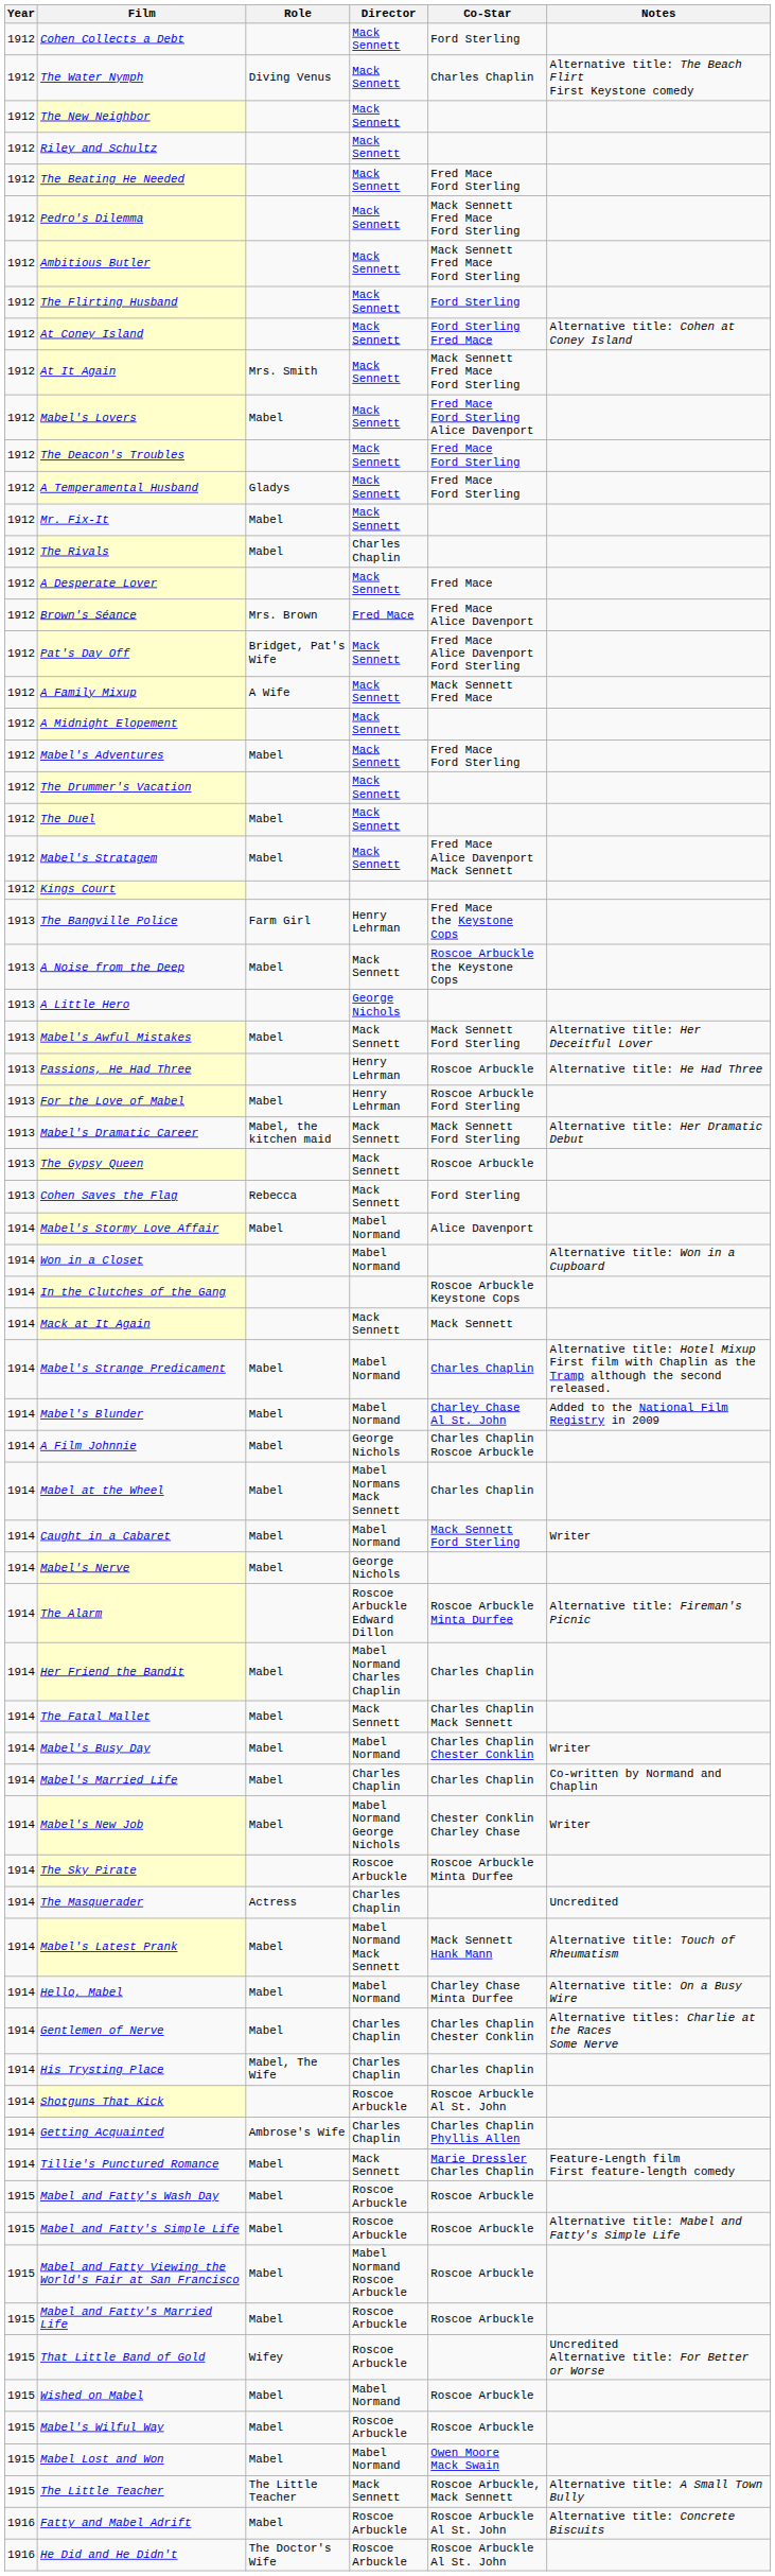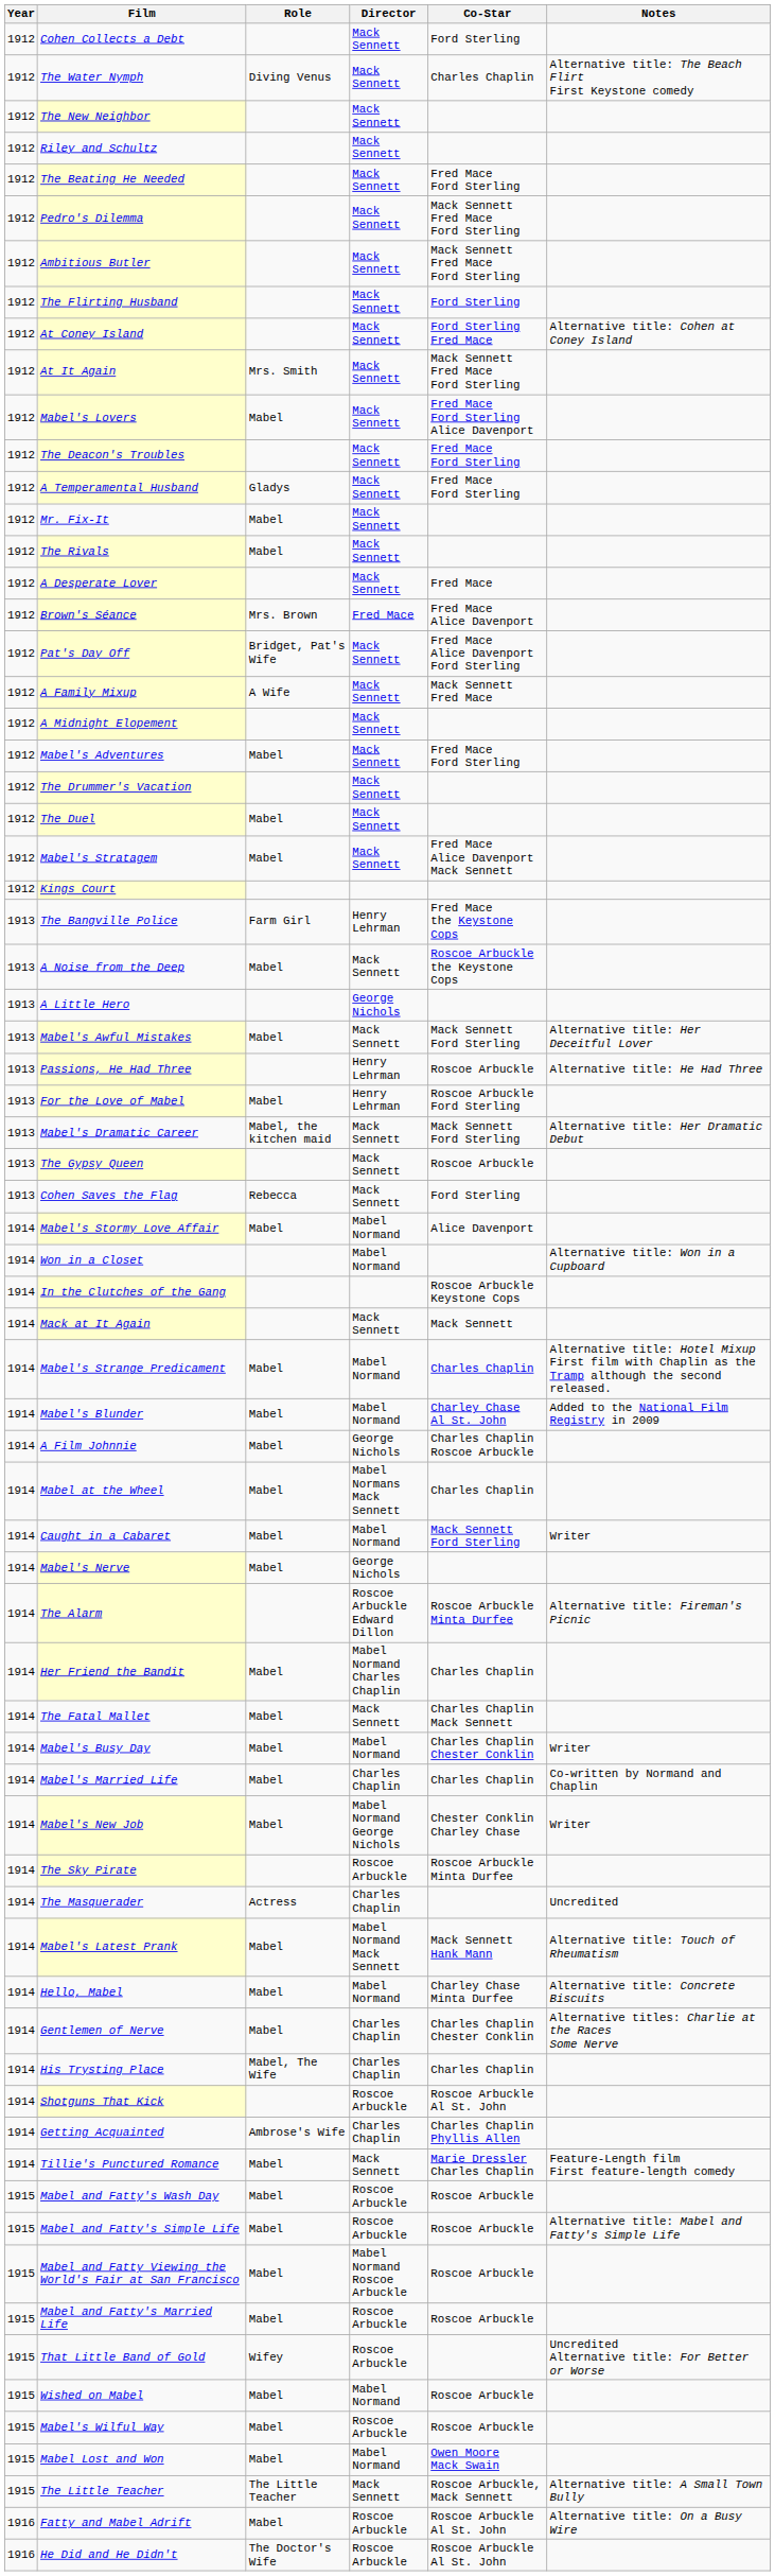 <table class="wikitable sortable">
 <tr>
 <th>Year</th>
 <th>Film</th>
 <th>Role</th>
 <th>Director</th>
 <th>Co-Star</th>
 <th class="unsortable">Notes</th>
 </tr>
 <tr>
 <td>1912</td>
 <td><em><a href='#'>Cohen Collects a Debt</a></em></td>
 <td></td>
 <td><a href='#'>Mack Sennett</a></td>
 <td>Ford Sterling</td>
 <td></td>
 </tr>
 <tr>
 <td>1912</td>
 <td><em><a href='#'>The Water Nymph</a></em></td>
 <td>Diving Venus</td>
 <td><a href='#'>Mack Sennett</a></td>
 <td>Charles Chaplin</td>
 <td>Alternative title: <em>The Beach Flirt</em><br>First Keystone comedy</td>
 </tr>
 <tr>
 <td>1912</td>
 <td style="background:#ffc;"><em><a href='#'>The New Neighbor</a></em> </td>
 <td></td>
 <td><a href='#'>Mack Sennett</a></td>
 <td></td>
 <td></td>
 </tr>
 <tr>
 <td>1912</td>
 <td><em><a href='#'>Riley and Schultz</a></em></td>
 <td></td>
 <td><a href='#'>Mack Sennett</a></td>
 <td></td>
 <td></td>
 </tr>
 <tr>
 <td>1912</td>
 <td style="background:#ffc;"><em><a href='#'>The Beating He Needed</a></em> </td>
 <td></td>
 <td><a href='#'>Mack Sennett</a></td>
 <td>Fred Mace <br> Ford Sterling</td>
 <td></td>
 </tr>
 <tr>
 <td>1912</td>
 <td style="background:#ffc;"><em><a href='#'>Pedro's Dilemma</a></em> </td>
 <td></td>
 <td><a href='#'>Mack Sennett</a></td>
 <td>Mack Sennett <br> Fred Mace <br> Ford Sterling</td>
 <td></td>
 </tr>
 <tr>
 <td>1912</td>
 <td style="background:#ffc;"><em><a href='#'>Ambitious Butler</a></em> </td>
 <td></td>
 <td><a href='#'>Mack Sennett</a></td>
 <td>Mack Sennett <br> Fred Mace <br> Ford Sterling</td>
 <td></td>
 </tr>
 <tr>
 <td>1912</td>
 <td style="background:#ffc;"><em><a href='#'>The Flirting Husband</a></em> </td>
 <td></td>
 <td><a href='#'>Mack Sennett</a></td>
 <td><a href='#'>Ford Sterling</a></td>
 <td></td>
 </tr>
 <tr>
 <td>1912</td>
 <td style="background:#ffc;"><em><a href='#'>At Coney Island</a></em> </td>
 <td></td>
 <td><a href='#'>Mack Sennett</a></td>
 <td><a href='#'>Ford Sterling</a><br><a href='#'>Fred Mace</a></td>
 <td>Alternative title: <em>Cohen at Coney Island</em></td>
 </tr>
 <tr>
 <td>1912</td>
 <td style="background:#ffc;"><em><a href='#'>At It Again</a></em> </td>
 <td>Mrs. Smith</td>
 <td><a href='#'>Mack Sennett</a></td>
 <td>Mack Sennett <br> Fred Mace <br> Ford Sterling</td>
 <td></td>
 </tr>
 <tr>
 <td>1912</td>
 <td style="background:#ffc;"><em><a href='#'>Mabel's Lovers</a></em> </td>
 <td>Mabel</td>
 <td><a href='#'>Mack Sennett</a></td>
 <td><a href='#'>Fred Mace</a><br><a href='#'>Ford Sterling</a> <br> Alice Davenport</td>
 <td></td>
 </tr>
 <tr>
 <td>1912</td>
 <td style="background:#ffc;"><em><a href='#'>The Deacon's Troubles</a></em> </td>
 <td></td>
 <td><a href='#'>Mack Sennett</a></td>
 <td><a href='#'>Fred Mace</a><br><a href='#'>Ford Sterling</a></td>
 <td></td>
 </tr>
 <tr>
 <td>1912</td>
 <td style="background:#ffc;"><em><a href='#'>A Temperamental Husband</a></em> </td>
 <td>Gladys</td>
 <td><a href='#'>Mack Sennett</a></td>
 <td>Fred Mace <br> Ford Sterling</td>
 <td></td>
 </tr>
 <tr>
 <td>1912</td>
 <td><em><a href='#'>Mr. Fix-It</a></em></td>
 <td>Mabel</td>
 <td><a href='#'>Mack Sennett</a></td>
 <td></td>
 <td></td>
 </tr>
 <tr>
 <td>1912</td>
 <td style="background:#ffc;"><em><a href='#'>The Rivals</a></em> </td>
 <td>Mabel</td>
-<td>Charles Chaplin</td>
+<td><a href='#'>Mack Sennett</a></td>
 <td></td>
 <td></td>
 </tr>
 <tr>
 <td>1912</td>
 <td style="background:#ffc;"><em><a href='#'>A Desperate Lover</a></em> </td>
 <td></td>
 <td><a href='#'>Mack Sennett</a></td>
 <td>Fred Mace</td>
 <td></td>
 </tr>
 <tr>
 <td>1912</td>
 <td style="background:#ffc;"><em><a href='#'>Brown's Séance</a></em> </td>
 <td>Mrs. Brown</td>
 <td><a href='#'>Fred Mace</a></td>
 <td>Fred Mace <br> Alice Davenport</td>
 <td></td>
 </tr>
 <tr>
 <td>1912</td>
 <td style="background:#ffc;"><em><a href='#'>Pat's Day Off</a></em> </td>
 <td>Bridget, Pat's Wife</td>
 <td><a href='#'>Mack Sennett</a></td>
 <td>Fred Mace <br> Alice Davenport <br> Ford Sterling</td>
 <td></td>
 </tr>
 <tr>
 <td>1912</td>
 <td style="background:#ffc;"><em><a href='#'>A Family Mixup</a></em> </td>
 <td>A Wife</td>
 <td><a href='#'>Mack Sennett</a></td>
 <td>Mack Sennett <br> Fred Mace</td>
 <td></td>
 </tr>
 <tr>
 <td>1912</td>
 <td style="background:#ffc;"><em><a href='#'>A Midnight Elopement</a></em> </td>
 <td></td>
 <td><a href='#'>Mack Sennett</a></td>
 <td></td>
 <td></td>
 </tr>
 <tr>
 <td>1912</td>
 <td><em><a href='#'>Mabel's Adventures</a></em></td>
 <td>Mabel</td>
 <td><a href='#'>Mack Sennett</a></td>
 <td>Fred Mace<br>Ford Sterling</td>
 <td></td>
 </tr>
 <tr>
 <td>1912</td>
 <td style="background:#ffc;"><em><a href='#'>The Drummer's Vacation</a></em> </td>
 <td></td>
 <td><a href='#'>Mack Sennett</a></td>
 <td></td>
 <td></td>
 </tr>
 <tr>
 <td>1912</td>
 <td style="background:#ffc;"><em><a href='#'>The Duel</a></em> </td>
 <td>Mabel</td>
 <td><a href='#'>Mack Sennett</a></td>
 <td></td>
 <td></td>
 </tr>
 <tr>
 <td>1912</td>
 <td><em><a href='#'>Mabel's Stratagem</a></em></td>
 <td>Mabel</td>
 <td><a href='#'>Mack Sennett</a></td>
 <td>Fred Mace <br> Alice Davenport <br> Mack Sennett</td>
 <td></td>
 </tr>
 <tr>
 <td>1912</td>
 <td style="background:#ffc;"><em><a href='#'>Kings Court</a></em> </td>
 <td></td>
 <td></td>
 <td></td>
 <td></td>
 </tr>
 <tr>
 <td>1913</td>
 <td><em><a href='#'>The Bangville Police</a></em></td>
 <td>Farm Girl</td>
 <td>Henry Lehrman</td>
 <td>Fred Mace<br>the <a href='#'>Keystone Cops</a></td>
 <td></td>
 </tr>
 <tr>
 <td>1913</td>
 <td><em><a href='#'>A Noise from the Deep</a></em></td>
 <td>Mabel</td>
 <td>Mack Sennett</td>
 <td><a href='#'>Roscoe Arbuckle</a><br>the Keystone Cops</td>
 <td></td>
 </tr>
 <tr>
 <td>1913</td>
 <td><em><a href='#'>A Little Hero</a></em></td>
 <td></td>
 <td><a href='#'>George Nichols</a></td>
 <td></td>
 <td></td>
 </tr>
 <tr>
 <td>1913</td>
 <td style="background:#ffc;"><em><a href='#'>Mabel's Awful Mistakes</a></em> </td>
 <td>Mabel</td>
 <td>Mack Sennett</td>
 <td>Mack Sennett<br>Ford Sterling</td>
 <td>Alternative title: <em>Her Deceitful Lover</em></td>
 </tr>
 <tr>
 <td>1913</td>
 <td style="background:#ffc;"><em><a href='#'>Passions, He Had Three</a></em> </td>
 <td></td>
 <td>Henry Lehrman</td>
 <td>Roscoe Arbuckle</td>
 <td>Alternative title: <em>He Had Three</em></td>
 </tr>
 <tr>
 <td>1913</td>
 <td style="background:#ffc;"><em><a href='#'>For the Love of Mabel</a></em> </td>
 <td>Mabel</td>
 <td>Henry Lehrman</td>
 <td>Roscoe Arbuckle<br>Ford Sterling</td>
 <td></td>
 </tr>
 <tr>
 <td>1913</td>
 <td><em><a href='#'>Mabel's Dramatic Career</a></em></td>
 <td>Mabel, the kitchen maid</td>
 <td>Mack Sennett</td>
 <td>Mack Sennett<br>Ford Sterling</td>
 <td>Alternative title: <em>Her Dramatic Debut</em></td>
 </tr>
 <tr>
 <td>1913</td>
 <td style="background:#ffc;"><em><a href='#'>The Gypsy Queen</a></em> </td>
 <td></td>
 <td>Mack Sennett</td>
 <td>Roscoe Arbuckle</td>
 <td></td>
 </tr>
 <tr>
 <td>1913</td>
 <td><em><a href='#'>Cohen Saves the Flag</a></em></td>
 <td>Rebecca</td>
 <td>Mack Sennett</td>
 <td>Ford Sterling</td>
 <td></td>
 </tr>
 <tr>
 <td>1914</td>
 <td style="background:#ffc;"><em><a href='#'>Mabel's Stormy Love Affair</a></em> </td>
 <td>Mabel</td>
 <td>Mabel Normand</td>
 <td>Alice Davenport</td>
 <td></td>
 </tr>
 <tr>
 <td>1914</td>
 <td><em><a href='#'>Won in a Closet</a></em></td>
 <td></td>
 <td>Mabel Normand</td>
 <td></td>
 <td>Alternative title: <em>Won in a Cupboard</em></td>
 </tr>
 <tr>
 <td>1914</td>
 <td style="background:#ffc;"><em><a href='#'>In the Clutches of the Gang</a></em> </td>
 <td></td>
 <td></td>
 <td>Roscoe Arbuckle<br>Keystone Cops</td>
 <td></td>
 </tr>
 <tr>
 <td>1914</td>
 <td style="background:#ffc;"><em><a href='#'>Mack at It Again</a></em> </td>
 <td></td>
 <td>Mack Sennett</td>
 <td>Mack Sennett</td>
 <td></td>
 </tr>
 <tr>
 <td>1914</td>
 <td><em><a href='#'>Mabel's Strange Predicament</a></em></td>
 <td>Mabel</td>
 <td>Mabel Normand</td>
 <td><a href='#'>Charles Chaplin</a></td>
 <td>Alternative title: <em>Hotel Mixup</em><br>First film with Chaplin as the <a href='#'>Tramp</a> although the second released.</td>
 </tr>
 <tr>
 <td>1914</td>
 <td><em><a href='#'>Mabel's Blunder</a></em></td>
 <td>Mabel</td>
 <td>Mabel Normand</td>
 <td><a href='#'>Charley Chase</a><br><a href='#'>Al St. John</a></td>
 <td>Added to the <a href='#'>National Film Registry</a> in 2009</td>
 </tr>
 <tr>
 <td>1914</td>
 <td><em><a href='#'>A Film Johnnie</a></em></td>
 <td>Mabel</td>
 <td>George Nichols</td>
 <td>Charles Chaplin<br>Roscoe Arbuckle</td>
 <td></td>
 </tr>
 <tr>
 <td>1914</td>
 <td><em><a href='#'>Mabel at the Wheel</a></em></td>
 <td>Mabel</td>
 <td>Mabel Normans<br>Mack Sennett</td>
 <td>Charles Chaplin</td>
 <td></td>
 </tr>
 <tr>
 <td>1914</td>
 <td><em><a href='#'>Caught in a Cabaret</a></em></td>
 <td>Mabel</td>
 <td>Mabel Normand</td>
 <td><a href='#'>Mack Sennett</a><br><a href='#'>Ford Sterling</a></td>
 <td>Writer</td>
 </tr>
 <tr>
 <td>1914</td>
 <td style="background:#ffc;"><em><a href='#'>Mabel's Nerve</a></em> </td>
 <td>Mabel</td>
 <td>George Nichols</td>
 <td></td>
 <td></td>
 </tr>
 <tr>
 <td>1914</td>
 <td style="background:#ffc;"><em><a href='#'>The Alarm</a></em> </td>
 <td></td>
 <td>Roscoe Arbuckle<br>Edward Dillon</td>
 <td>Roscoe Arbuckle<br><a href='#'>Minta Durfee</a></td>
 <td>Alternative title: <em>Fireman's Picnic</em></td>
 </tr>
 <tr>
 <td>1914</td>
 <td style="background:#ffc;"><em><a href='#'>Her Friend the Bandit</a></em> </td>
 <td>Mabel</td>
 <td>Mabel Normand<br>Charles Chaplin</td>
 <td>Charles Chaplin</td>
 <td></td>
 </tr>
 <tr>
 <td>1914</td>
 <td><em><a href='#'>The Fatal Mallet</a></em></td>
 <td>Mabel</td>
 <td>Mack Sennett</td>
 <td>Charles Chaplin<br>Mack Sennett</td>
 <td></td>
 </tr>
 <tr>
 <td>1914</td>
 <td><em><a href='#'>Mabel's Busy Day</a></em></td>
 <td>Mabel</td>
 <td>Mabel Normand</td>
 <td>Charles Chaplin<br><a href='#'>Chester Conklin</a></td>
 <td>Writer</td>
 </tr>
 <tr>
 <td>1914</td>
 <td><em><a href='#'>Mabel's Married Life</a></em></td>
 <td>Mabel</td>
 <td>Charles Chaplin</td>
 <td>Charles Chaplin</td>
 <td>Co-written by Normand and Chaplin</td>
 </tr>
 <tr>
 <td>1914</td>
 <td style="background:#ffc;"><em><a href='#'>Mabel's New Job</a></em> </td>
 <td>Mabel</td>
 <td>Mabel Normand<br>George Nichols</td>
 <td>Chester Conklin<br>Charley Chase</td>
 <td>Writer</td>
 </tr>
 <tr>
 <td>1914</td>
 <td style="background:#ffc;"><em><a href='#'>The Sky Pirate</a></em> </td>
 <td></td>
 <td>Roscoe Arbuckle</td>
 <td>Roscoe Arbuckle<br>Minta Durfee</td>
 <td></td>
 </tr>
 <tr>
 <td>1914</td>
 <td><em><a href='#'>The Masquerader</a></em></td>
 <td>Actress</td>
 <td>Charles Chaplin</td>
 <td></td>
 <td>Uncredited</td>
 </tr>
 <tr>
 <td>1914</td>
 <td style="background:#ffc;"><em><a href='#'>Mabel's Latest Prank</a></em> </td>
 <td>Mabel</td>
 <td>Mabel Normand<br>Mack Sennett</td>
 <td>Mack Sennett<br><a href='#'>Hank Mann</a></td>
 <td>Alternative title: <em>Touch of Rheumatism</em></td>
 </tr>
 <tr>
 <td>1914</td>
 <td><em><a href='#'>Hello, Mabel</a></em></td>
 <td>Mabel</td>
 <td>Mabel Normand</td>
 <td>Charley Chase<br>Minta Durfee</td>
-<td>Alternative title: <em>On a Busy Wire</em></td>
+<td>Alternative title: <em>Concrete Biscuits</em></td>
 </tr>
 <tr>
 <td>1914</td>
 <td><em><a href='#'>Gentlemen of Nerve</a></em></td>
 <td>Mabel</td>
 <td>Charles Chaplin</td>
 <td>Charles Chaplin<br>Chester Conklin</td>
 <td>Alternative titles: <em>Charlie at the Races</em><br><em>Some Nerve</em></td>
 </tr>
 <tr>
 <td>1914</td>
 <td><em><a href='#'>His Trysting Place</a></em></td>
 <td>Mabel, The Wife</td>
 <td>Charles Chaplin</td>
 <td>Charles Chaplin</td>
 <td></td>
 </tr>
 <tr>
 <td>1914</td>
 <td style="background:#ffc;"><em><a href='#'>Shotguns That Kick</a></em> </td>
 <td></td>
 <td>Roscoe Arbuckle</td>
 <td>Roscoe Arbuckle<br>Al St. John</td>
 <td></td>
 </tr>
 <tr>
 <td>1914</td>
 <td><em><a href='#'>Getting Acquainted</a></em></td>
 <td>Ambrose's Wife</td>
 <td>Charles Chaplin</td>
 <td>Charles Chaplin<br><a href='#'>Phyllis Allen</a></td>
 <td></td>
 </tr>
 <tr>
 <td>1914</td>
 <td><em><a href='#'>Tillie's Punctured Romance</a></em></td>
 <td>Mabel</td>
 <td>Mack Sennett</td>
 <td><a href='#'>Marie Dressler</a><br>Charles Chaplin</td>
 <td>Feature-Length film<br>First feature-length comedy</td>
 </tr>
 <tr>
 <td>1915</td>
 <td><em><a href='#'>Mabel and Fatty's Wash Day</a></em></td>
 <td>Mabel</td>
 <td>Roscoe Arbuckle</td>
 <td>Roscoe Arbuckle</td>
 <td></td>
 </tr>
 <tr>
 <td>1915</td>
 <td><em><a href='#'>Mabel and Fatty's Simple Life</a></em></td>
 <td>Mabel</td>
 <td>Roscoe Arbuckle</td>
 <td>Roscoe Arbuckle</td>
 <td>Alternative title: <em>Mabel and Fatty's Simple Life</em></td>
 </tr>
 <tr>
 <td>1915</td>
 <td><em><a href='#'>Mabel and Fatty Viewing the World's Fair at San Francisco</a></em></td>
 <td>Mabel</td>
 <td>Mabel Normand<br>Roscoe Arbuckle</td>
 <td>Roscoe Arbuckle</td>
 <td></td>
 </tr>
 <tr>
 <td>1915</td>
 <td><em><a href='#'>Mabel and Fatty's Married Life</a></em></td>
 <td>Mabel</td>
 <td>Roscoe Arbuckle</td>
 <td>Roscoe Arbuckle</td>
 <td></td>
 </tr>
 <tr>
 <td>1915</td>
 <td><em><a href='#'>That Little Band of Gold</a></em></td>
 <td>Wifey</td>
 <td>Roscoe Arbuckle</td>
 <td></td>
 <td>Uncredited<br>Alternative title: <em>For Better or Worse</em></td>
 </tr>
 <tr>
 <td>1915</td>
 <td><em><a href='#'>Wished on Mabel</a></em></td>
 <td>Mabel</td>
 <td>Mabel Normand</td>
 <td>Roscoe Arbuckle</td>
 <td></td>
 </tr>
 <tr>
 <td>1915</td>
 <td><em><a href='#'>Mabel's Wilful Way</a></em></td>
 <td>Mabel</td>
 <td>Roscoe Arbuckle</td>
 <td>Roscoe Arbuckle</td>
 <td></td>
 </tr>
 <tr>
 <td>1915</td>
 <td><em><a href='#'>Mabel Lost and Won</a></em></td>
 <td>Mabel</td>
 <td>Mabel Normand</td>
 <td><a href='#'>Owen Moore</a><br><a href='#'>Mack Swain</a></td>
 <td></td>
 </tr>
 <tr>
 <td>1915</td>
 <td><em><a href='#'>The Little Teacher</a></em></td>
 <td>The Little Teacher</td>
 <td>Mack Sennett</td>
 <td>Roscoe Arbuckle, Mack Sennett</td>
 <td>Alternative title: <em>A Small Town Bully</em></td>
 </tr>
 <tr>
 <td>1916</td>
 <td><em><a href='#'>Fatty and Mabel Adrift</a></em></td>
 <td>Mabel</td>
 <td>Roscoe Arbuckle</td>
 <td>Roscoe Arbuckle<br>Al St. John</td>
-<td>Alternative title: <em>Concrete Biscuits</em></td>
+<td>Alternative title: <em>On a Busy Wire</em></td>
 </tr>
 <tr>
 <td>1916</td>
 <td><em><a href='#'>He Did and He Didn't</a></em></td>
 <td>The Doctor's Wife</td>
 <td>Roscoe Arbuckle</td>
 <td>Roscoe Arbuckle<br>Al St. John</td>
 <td></td>
 </tr>
 </table>
